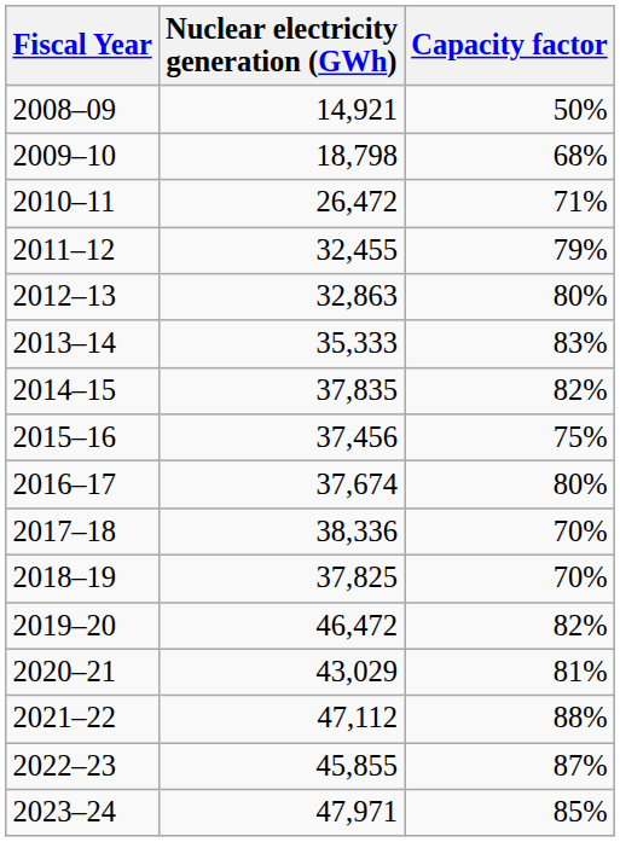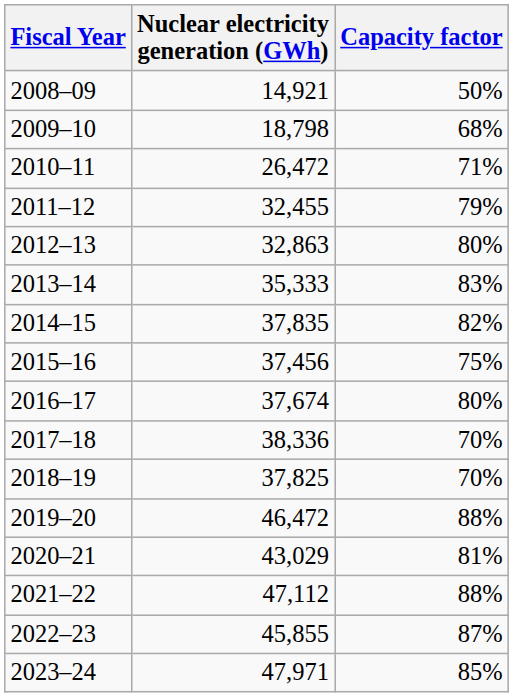 <table class="wikitable sortable" style="text-align:right">
 <tr>
 <th><a href='#'>Fiscal Year</a></th>
 <th>Nuclear electricity<br> generation (<a href='#'>GWh</a>)</th>
 <th><a href='#'>Capacity factor</a></th>
 </tr>
 <tr>
 <td style="text-align:left;">2008–09</td>
 <td>14,921</td>
 <td>50%</td>
 </tr>
 <tr>
 <td style="text-align:left;">2009–10</td>
 <td>18,798</td>
 <td>68%</td>
 </tr>
 <tr>
 <td style="text-align:left;">2010–11</td>
 <td>26,472</td>
 <td>71%</td>
 </tr>
 <tr>
 <td style="text-align:left;">2011–12</td>
 <td>32,455</td>
 <td>79%</td>
 </tr>
 <tr>
 <td style="text-align:left;">2012–13</td>
 <td>32,863</td>
 <td>80%</td>
 </tr>
 <tr>
 <td style="text-align:left;">2013–14</td>
 <td>35,333</td>
 <td>83%</td>
 </tr>
 <tr>
 <td style="text-align:left;">2014–15</td>
 <td>37,835</td>
 <td>82%</td>
 </tr>
 <tr>
 <td style="text-align:left;">2015–16</td>
 <td>37,456</td>
 <td>75%</td>
 </tr>
 <tr>
 <td style="text-align:left;">2016–17</td>
 <td>37,674</td>
 <td>80%</td>
 </tr>
 <tr>
 <td style="text-align:left;">2017–18</td>
 <td>38,336</td>
 <td>70%</td>
 </tr>
 <tr>
 <td style="text-align:left;">2018–19</td>
 <td>37,825</td>
 <td>70%</td>
 </tr>
 <tr>
 <td style="text-align:left;">2019–20</td>
 <td>46,472</td>
-<td>82%</td>
+<td>88%</td>
 </tr>
 <tr>
 <td style="text-align:left;">2020–21</td>
 <td>43,029</td>
 <td>81%</td>
 </tr>
 <tr>
 <td style="text-align:left;">2021–22</td>
 <td>47,112</td>
 <td>88%</td>
 </tr>
 <tr>
 <td style="text-align:left;">2022–23</td>
 <td>45,855</td>
 <td>87%</td>
 </tr>
 <tr>
 <td style="text-align:left;">2023–24</td>
 <td>47,971</td>
 <td>85%</td>
 </tr>
 </table>
